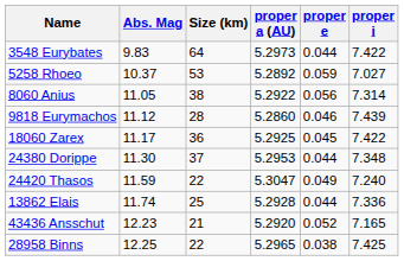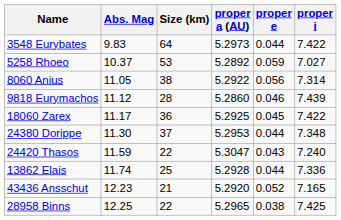 <table class="wikitable sortable">
 <tr>
 <th>Name</th>
 <th><a href='#'>Abs. Mag</a></th>
 <th>Size (km)</th>
 <th><a href='#'>proper<br>a</a> (<a href='#'>AU</a>)</th>
 <th><a href='#'>proper<br>e</a></th>
 <th><a href='#'>proper<br>i</a></th>
 </tr>
 <tr>
 <td><a href='#'>3548 Eurybates</a></td>
 <td>9.83</td>
 <td>64</td>
 <td>5.2973</td>
 <td>0.044</td>
 <td>7.422</td>
 </tr>
 <tr>
 <td><a href='#'>5258 Rhoeo</a></td>
 <td>10.37</td>
 <td>53</td>
 <td>5.2892</td>
 <td>0.059</td>
 <td>7.027</td>
 </tr>
 <tr>
 <td><a href='#'>8060 Anius</a></td>
 <td>11.05</td>
 <td>38</td>
 <td>5.2922</td>
 <td>0.056</td>
 <td>7.314</td>
 </tr>
 <tr>
 <td><a href='#'>9818 Eurymachos</a></td>
 <td>11.12</td>
 <td>28</td>
 <td>5.2860</td>
 <td>0.046</td>
 <td>7.439</td>
 </tr>
 <tr>
 <td><a href='#'>18060 Zarex</a></td>
 <td>11.17</td>
 <td>36</td>
 <td>5.2925</td>
 <td>0.045</td>
 <td>7.422</td>
 </tr>
 <tr>
 <td><a href='#'>24380 Dorippe</a></td>
 <td>11.30</td>
 <td>37</td>
 <td>5.2953</td>
 <td>0.044</td>
 <td>7.348</td>
 </tr>
 <tr>
 <td><a href='#'>24420 Thasos</a></td>
 <td>11.59</td>
 <td>22</td>
 <td>5.3047</td>
-<td>0.049</td>
+<td>0.043</td>
 <td>7.240</td>
 </tr>
 <tr>
 <td><a href='#'>13862 Elais</a></td>
 <td>11.74</td>
 <td>25</td>
 <td>5.2928</td>
 <td>0.044</td>
 <td>7.336</td>
 </tr>
 <tr>
 <td><a href='#'>43436 Ansschut</a></td>
 <td>12.23</td>
 <td>21</td>
 <td>5.2920</td>
 <td>0.052</td>
 <td>7.165</td>
 </tr>
 <tr>
 <td><a href='#'>28958 Binns</a></td>
 <td>12.25</td>
 <td>22</td>
 <td>5.2965</td>
 <td>0.038</td>
 <td>7.425</td>
 </tr>
 </table>
